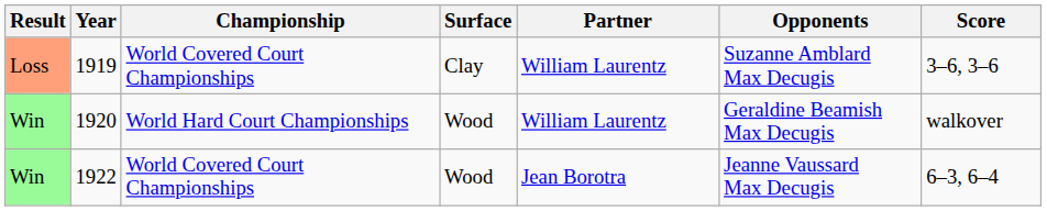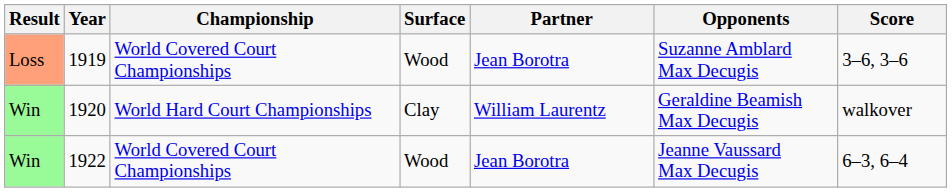 <table class="sortable wikitable">
 <tr>
 <th>Result</th>
 <th>Year</th>
 <th style="width:240px">Championship</th>
 <th style="width:50px">Surface</th>
 <th style="width:150px">Partner</th>
 <th style="width:150px">Opponents</th>
 <th style="width:85px" class="unsortable">Score</th>
 </tr>
 <tr>
 <td style="background:#ffa07a;">Loss</td>
 <td>1919</td>
 <td><a href='#'>World Covered Court Championships</a></td>
-<td>Clay</td>
-<td> <a href='#'>William Laurentz</a></td>
+<td>Wood</td>
+<td> <a href='#'>Jean Borotra</a></td>
 <td> <a href='#'>Suzanne Amblard</a><br>  <a href='#'>Max Decugis</a></td>
 <td>3–6, 3–6</td>
 </tr>
 <tr>
 <td style="background:#98fb98;">Win</td>
 <td>1920</td>
 <td><a href='#'>World Hard Court Championships</a></td>
-<td>Wood</td>
+<td>Clay</td>
 <td> <a href='#'>William Laurentz</a></td>
 <td> <a href='#'>Geraldine Beamish</a><br>  <a href='#'>Max Decugis</a></td>
 <td>walkover</td>
 </tr>
 <tr>
 <td style="background:#98fb98;">Win</td>
 <td>1922</td>
 <td><a href='#'>World Covered Court Championships</a></td>
 <td>Wood</td>
 <td> <a href='#'>Jean Borotra</a></td>
 <td> <a href='#'>Jeanne Vaussard</a><br>  <a href='#'>Max Decugis</a></td>
 <td>6–3, 6–4</td>
 </tr>
 </table>
